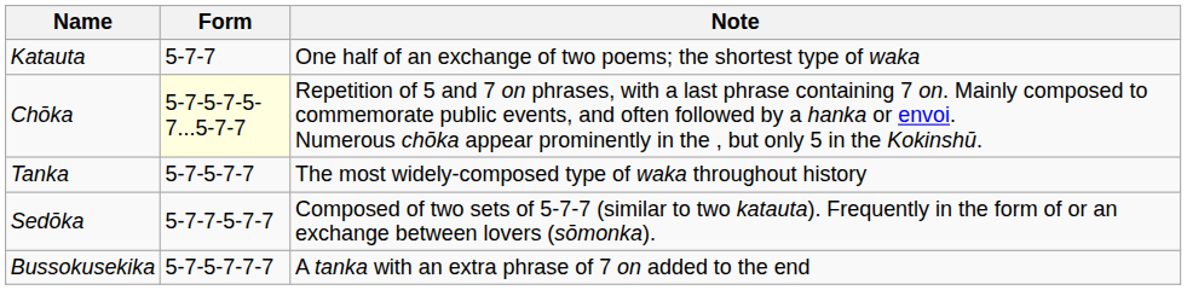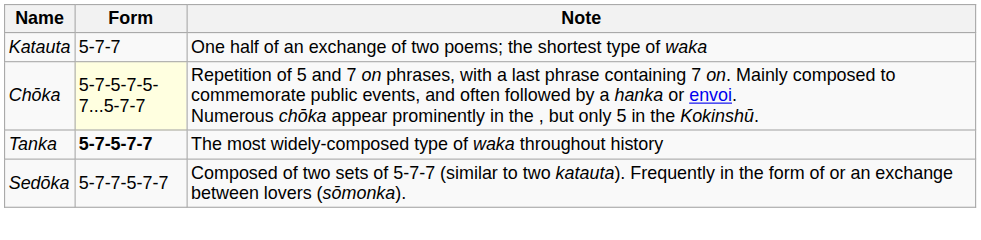 <table class="wikitable">
 <tr>
 <th>Name</th>
 <th>Form</th>
 <th>Note</th>
 </tr>
 <tr>
 <td><em>Katauta</em></td>
 <td>5-7-7</td>
 <td>One half of an exchange of two poems; the shortest type of <em>waka</em></td>
 </tr>
 <tr>
 <td><em>Chōka</em></td>
 <td style="background: lightyellow;">5-7-5-7-5-7...5-7-7</td>
 <td>Repetition of 5 and 7 <em>on</em> phrases, with a last phrase containing 7 <em>on</em>. Mainly composed to commemorate public events, and often followed by a <em>hanka</em> or <a href='#'>envoi</a>.<br>Numerous <em>chōka</em> appear prominently in the , but only 5 in the <em>Kokinshū</em>.</td>
 </tr>
 <tr>
 <td><em>Tanka</em></td>
-<td>5-7-5-7-7</td>
+<td><strong>5-7-5-7-7</strong></td>
 <td>The most widely-composed type of <em>waka</em> throughout history</td>
 </tr>
 <tr>
 <td><em>Sedōka</em></td>
 <td>5-7-7-5-7-7</td>
 <td>Composed of two sets of 5-7-7 (similar to two <em>katauta</em>). Frequently in the form of  or an exchange between lovers (<em>sōmonka</em>).</td>
 </tr>
-<tr>
-<td><em>Bussokusekika</em></td>
-<td>5-7-5-7-7-7</td>
-<td>A <em>tanka</em> with an extra phrase of 7 <em>on</em> added to the end</td>
-</tr>
 </table>
